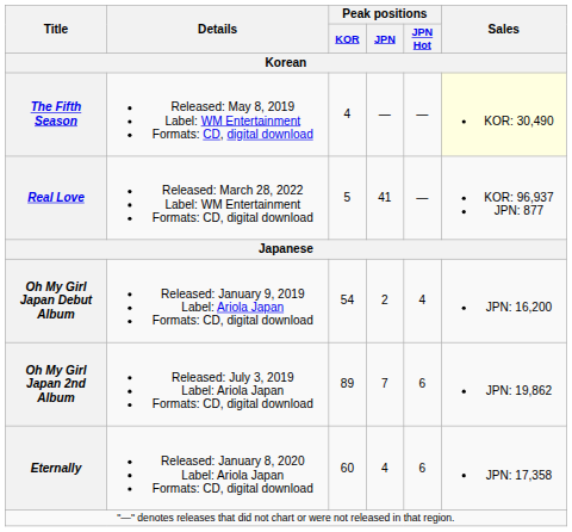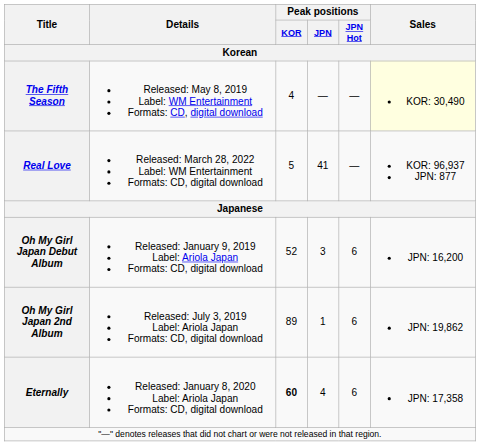 <table class="wikitable plainrowheaders" style="text-align:center;">
 <tr>
 <th scope="col" rowspan="2" style="width:8em;">Title</th>
 <th scope="col" rowspan="2" style="width:18em;">Details</th>
 <th scope="col" colspan="3">Peak positions</th>
 <th scope="col" rowspan="2" style="width:10em;">Sales</th>
 </tr>
 <tr>
 <th scope="col" style="width:3em;font-size:90%;"><a href='#'>KOR</a><br></th>
 <th scope="col" style="width:3em;font-size:90%;"><a href='#'>JPN</a><br></th>
 <th scope="col" style="width:3em;font-size:90%;"><a href='#'>JPN<br>Hot</a><br></th>
 </tr>
 <tr>
 <th colspan="6">Korean</th>
 </tr>
 <tr>
 <th scope="row"><em><a href='#'>The Fifth Season</a></em></th>
 <td><br><ul><li>Released: May 8, 2019</li><li>Label: <a href='#'>WM Entertainment</a></li><li>Formats: <a href='#'>CD</a>, <a href='#'>digital download</a></li></ul></td>
 <td>4</td>
 <td>—</td>
 <td>—</td>
 <td style="background: lightyellow;"><br><ul><li>KOR: 30,490</li></ul></td>
 </tr>
 <tr>
 <th scope="row"><em><a href='#'>Real Love</a></em></th>
 <td><br><ul><li>Released: March 28, 2022</li><li>Label: WM Entertainment</li><li>Formats: CD, digital download</li></ul></td>
 <td>5</td>
 <td>41</td>
 <td>—</td>
 <td><br><ul><li>KOR: 96,937</li><li>JPN: 877 </li></ul></td>
 </tr>
 <tr>
 <th colspan="6">Japanese</th>
 </tr>
 <tr>
 <th scope="row"><em>Oh My Girl Japan Debut Album</em></th>
 <td><br><ul><li>Released: January 9, 2019</li><li>Label: <a href='#'>Ariola Japan</a></li><li>Formats: CD, digital download</li></ul></td>
-<td>54</td>
-<td>2</td>
-<td>4</td>
+<td>52</td>
+<td>3</td>
+<td>6</td>
 <td><br><ul><li>JPN: 16,200</li></ul></td>
 </tr>
 <tr>
 <th scope="row"><em>Oh My Girl Japan 2nd Album</em></th>
 <td><br><ul><li>Released: July 3, 2019</li><li>Label: Ariola Japan</li><li>Formats: CD, digital download</li></ul></td>
 <td>89</td>
-<td>7</td>
+<td>1</td>
 <td>6</td>
 <td><br><ul><li>JPN: 19,862</li></ul></td>
 </tr>
 <tr>
 <th scope="row"><em>Eternally</em></th>
 <td><br><ul><li>Released: January 8, 2020</li><li>Label: Ariola Japan</li><li>Formats: CD, digital download</li></ul></td>
-<td>60</td>
+<td><strong>60</strong></td>
 <td>4</td>
 <td>6</td>
 <td><br><ul><li>JPN: 17,358</li></ul></td>
 </tr>
 <tr>
 <td colspan="6" style="font-size:85%;">"—" denotes releases that did not chart or were not released in that region.</td>
 </tr>
 </table>
